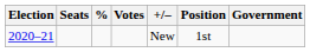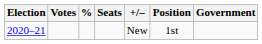 <table class="wikitable" style="text-align:center">
 <tr>
 <th>Election</th>
+<th>Votes</th>
+<th>%</th>
 <th>Seats</th>
-<th>%</th>
-<th>Votes</th>
 <th>+/–</th>
 <th>Position</th>
 <th>Government</th>
 </tr>
 <tr>
 <td><a href='#'>2020–21</a></td>
 <td></td>
 <td></td>
 <td></td>
 <td>New</td>
 <td>1st</td>
 <td></td>
 </tr>
 </table>
